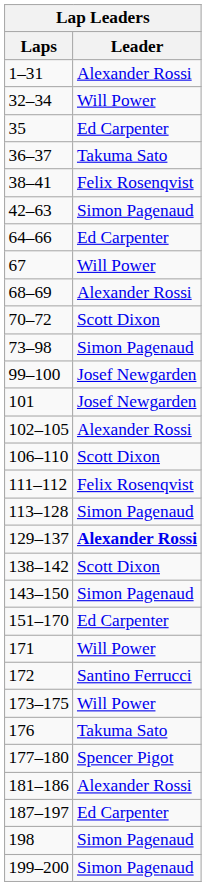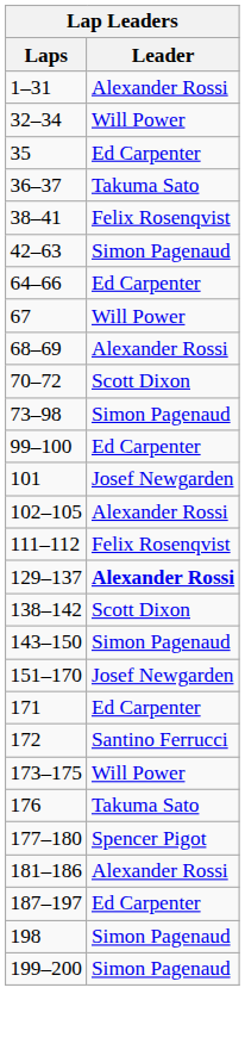 <table class="wikitable">
 <tr>
 <th colspan=2>Lap Leaders</th>
 </tr>
 <tr>
 <th>Laps</th>
 <th>Leader</th>
 </tr>
 <tr>
 <td>1–31</td>
 <td><a href='#'>Alexander Rossi</a></td>
 </tr>
 <tr>
 <td>32–34</td>
 <td><a href='#'>Will Power</a></td>
 </tr>
 <tr>
 <td>35</td>
 <td><a href='#'>Ed Carpenter</a></td>
 </tr>
 <tr>
 <td>36–37</td>
 <td><a href='#'>Takuma Sato</a></td>
 </tr>
 <tr>
 <td>38–41</td>
 <td><a href='#'>Felix Rosenqvist</a></td>
 </tr>
 <tr>
 <td>42–63</td>
 <td><a href='#'>Simon Pagenaud</a></td>
 </tr>
 <tr>
 <td>64–66</td>
 <td><a href='#'>Ed Carpenter</a></td>
 </tr>
 <tr>
 <td>67</td>
 <td><a href='#'>Will Power</a></td>
 </tr>
 <tr>
 <td>68–69</td>
 <td><a href='#'>Alexander Rossi</a></td>
 </tr>
 <tr>
 <td>70–72</td>
 <td><a href='#'>Scott Dixon</a></td>
 </tr>
 <tr>
 <td>73–98</td>
 <td><a href='#'>Simon Pagenaud</a></td>
 </tr>
 <tr>
 <td>99–100</td>
-<td><a href='#'>Josef Newgarden</a></td>
+<td><a href='#'>Ed Carpenter</a></td>
 </tr>
 <tr>
 <td>101</td>
 <td><a href='#'>Josef Newgarden</a></td>
 </tr>
 <tr>
 <td>102–105</td>
 <td><a href='#'>Alexander Rossi</a></td>
 </tr>
 <tr>
-<td>106–110</td>
-<td><a href='#'>Scott Dixon</a></td>
-</tr>
-<tr>
 <td>111–112</td>
 <td><a href='#'>Felix Rosenqvist</a></td>
-</tr>
-<tr>
-<td>113–128</td>
-<td><a href='#'>Simon Pagenaud</a></td>
 </tr>
 <tr>
 <td>129–137</td>
 <td><strong><a href='#'>Alexander Rossi</a></strong></td>
 </tr>
 <tr>
 <td>138–142</td>
 <td><a href='#'>Scott Dixon</a></td>
 </tr>
 <tr>
 <td>143–150</td>
 <td><a href='#'>Simon Pagenaud</a></td>
 </tr>
 <tr>
 <td>151–170</td>
-<td><a href='#'>Ed Carpenter</a></td>
+<td><a href='#'>Josef Newgarden</a></td>
 </tr>
 <tr>
 <td>171</td>
-<td><a href='#'>Will Power</a></td>
+<td><a href='#'>Ed Carpenter</a></td>
 </tr>
 <tr>
 <td>172</td>
 <td><a href='#'>Santino Ferrucci</a></td>
 </tr>
 <tr>
 <td>173–175</td>
 <td><a href='#'>Will Power</a></td>
 </tr>
 <tr>
 <td>176</td>
 <td><a href='#'>Takuma Sato</a></td>
 </tr>
 <tr>
 <td>177–180</td>
 <td><a href='#'>Spencer Pigot</a></td>
 </tr>
 <tr>
 <td>181–186</td>
 <td><a href='#'>Alexander Rossi</a></td>
 </tr>
 <tr>
 <td>187–197</td>
 <td><a href='#'>Ed Carpenter</a></td>
 </tr>
 <tr>
 <td>198</td>
 <td><a href='#'>Simon Pagenaud</a></td>
 </tr>
 <tr>
 <td>199–200</td>
 <td><a href='#'>Simon Pagenaud</a></td>
 </tr>
 </table>
